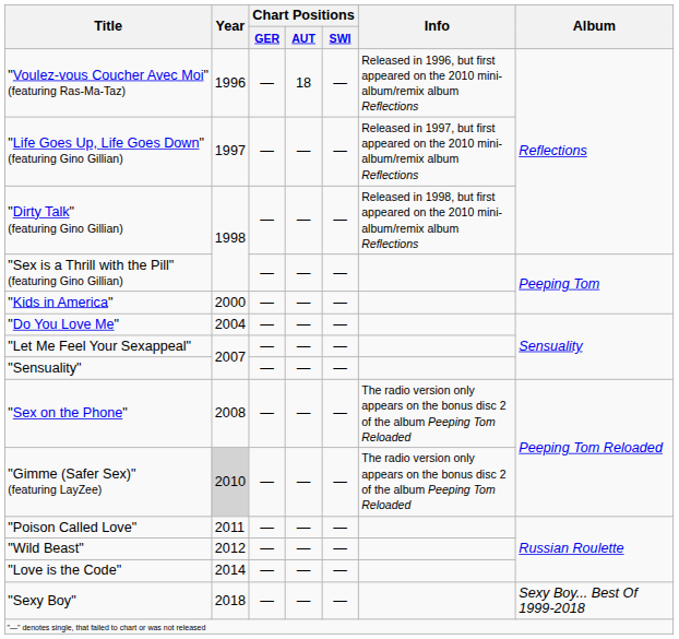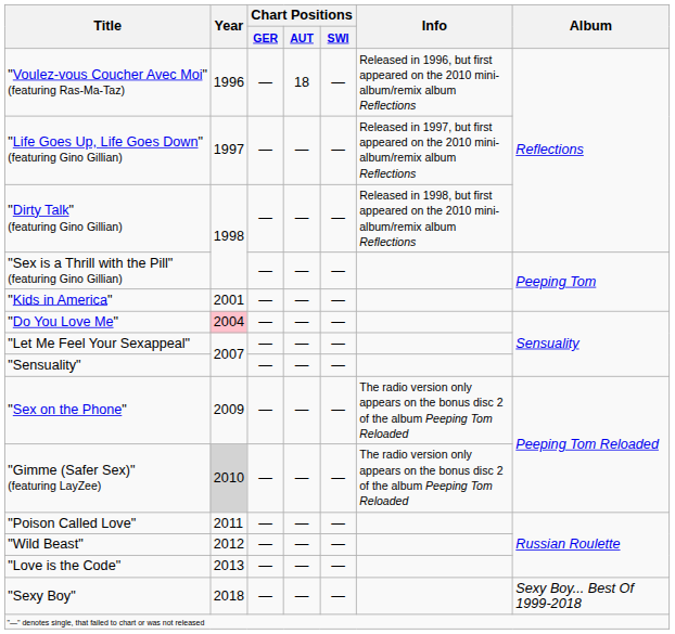 <table class="wikitable plainrowheaders" style="text-align:left;">
 <tr>
 <th rowspan="2">Title</th>
 <th rowspan="2">Year</th>
 <th colspan="3">Chart Positions</th>
 <th width="175" rowspan="2">Info</th>
 <th width="175" rowspan="2">Album</th>
 </tr>
 <tr>
 <th width="35"><small><a href='#'>GER</a></small></th>
 <th width="35"><small><a href='#'>AUT</a></small><br></th>
 <th width="35"><small><a href='#'>SWI</a></small></th>
 </tr>
 <tr>
 <td>"<a href='#'>Voulez-vous Coucher Avec Moi</a>" <br><small>(featuring Ras-Ma-Taz)</small></td>
 <td>1996</td>
 <td align="center">—</td>
 <td align="center">18</td>
 <td align="center">—</td>
 <td><small>Released in 1996, but first appeared on the 2010 mini-album/remix album <em>Reflections</em></small></td>
 <td rowspan=3><em><a href='#'>Reflections</a></em></td>
 </tr>
 <tr>
 <td>"<a href='#'>Life Goes Up, Life Goes Down</a>" <br><small>(featuring Gino Gillian)</small></td>
 <td>1997</td>
 <td align="center">—</td>
 <td align="center">—</td>
 <td align="center">—</td>
 <td><small>Released in 1997, but first appeared on the 2010 mini-album/remix album <em>Reflections</em></small></td>
 </tr>
 <tr>
 <td>"<a href='#'>Dirty Talk</a>" <br><small>(featuring Gino Gillian)</small></td>
 <td rowspan=2>1998</td>
 <td align="center">—</td>
 <td align="center">—</td>
 <td align="center">—</td>
 <td><small>Released in 1998, but first appeared on the 2010 mini-album/remix album <em>Reflections</em></small></td>
 </tr>
 <tr>
 <td>"Sex is a Thrill with the Pill" <br><small>(featuring Gino Gillian)</small></td>
 <td align="center">—</td>
 <td align="center">—</td>
 <td align="center">—</td>
 <td></td>
 <td rowspan=2><em><a href='#'>Peeping Tom</a></em></td>
 </tr>
 <tr>
 <td>"<a href='#'>Kids in America</a>"</td>
-<td>2000</td>
+<td>2001</td>
 <td align="center">—</td>
 <td align="center">—</td>
 <td align="center">—</td>
 <td></td>
 </tr>
 <tr>
 <td>"<a href='#'>Do You Love Me</a>"</td>
-<td rowspan=1>2004</td>
+<td rowspan=1 style="background: pink;">2004</td>
 <td align="center">—</td>
 <td align="center">—</td>
 <td align="center">—</td>
 <td></td>
 <td rowspan=3><em><a href='#'>Sensuality</a></em></td>
 </tr>
 <tr>
 <td>"Let Me Feel Your Sexappeal"</td>
 <td rowspan=2>2007</td>
 <td align="center">—</td>
 <td align="center">—</td>
 <td align="center">—</td>
 <td></td>
 </tr>
 <tr>
 <td>"Sensuality"</td>
 <td align="center">—</td>
 <td align="center">—</td>
 <td align="center">—</td>
 <td></td>
 </tr>
 <tr>
 <td>"<a href='#'>Sex on the Phone</a>"</td>
-<td>2008</td>
+<td>2009</td>
 <td align="center">—</td>
 <td align="center">—</td>
 <td align="center">—</td>
 <td><small>The radio version only appears on the bonus disc 2 of the album <em>Peeping Tom Reloaded</em></small></td>
 <td rowspan=2><em><a href='#'>Peeping Tom Reloaded</a></em></td>
 </tr>
 <tr>
 <td>"Gimme (Safer Sex)" <br><small>(featuring LayZee)</small></td>
 <td style="background: lightgrey;">2010</td>
 <td align="center">—</td>
 <td align="center">—</td>
 <td align="center">—</td>
 <td><small>The radio version only appears on the bonus disc 2 of the album <em>Peeping Tom Reloaded</em></small></td>
 </tr>
 <tr>
 <td>"Poison Called Love"</td>
 <td rowspan=1>2011</td>
 <td align="center">—</td>
 <td align="center">—</td>
 <td align="center">—</td>
 <td></td>
 <td rowspan=3><em><a href='#'>Russian Roulette</a></em></td>
 </tr>
 <tr>
 <td>"Wild Beast"</td>
 <td rowspan=1>2012</td>
 <td align="center">—</td>
 <td align="center">—</td>
 <td align="center">—</td>
 <td></td>
 </tr>
 <tr>
 <td>"Love is the Code"</td>
-<td rowspan=1>2014</td>
+<td rowspan=1>2013</td>
 <td align="center">—</td>
 <td align="center">—</td>
 <td align="center">—</td>
 <td></td>
 </tr>
 <tr>
 <td>"Sexy Boy"</td>
 <td rowspan=1>2018</td>
 <td align="center">—</td>
 <td align="center">—</td>
 <td align="center">—</td>
 <td></td>
 <td><em>Sexy Boy... Best Of 1999-2018</em></td>
 </tr>
 <tr>
 <td colspan="30" style="font-size:8pt" style="text-align:center;"><small>"—" denotes single, that failed to chart or was not released</small></td>
 </tr>
 </table>
